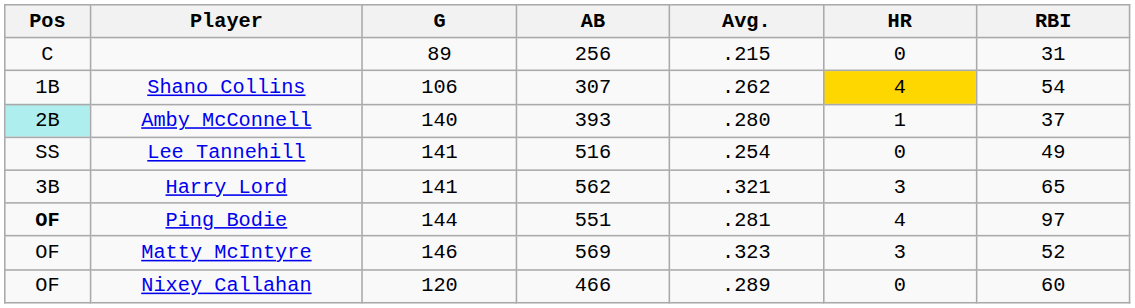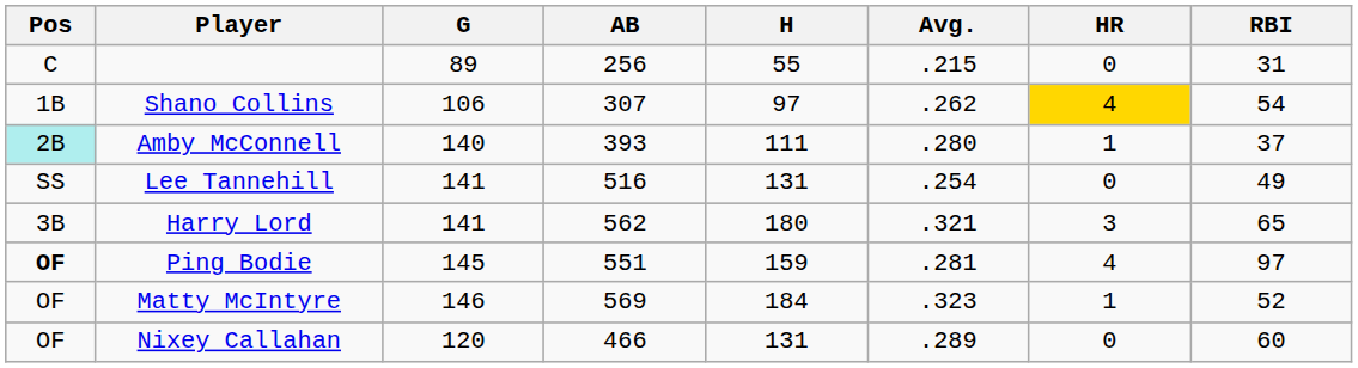 <table class="wikitable sortable">
 <tr>
 <th bgcolor="#DDDDFF" width="5%">Pos</th>
 <th bgcolor="#DDDDFF" width="16%">Player</th>
 <th bgcolor="#DDDDFF" width="9%">G</th>
 <th bgcolor="#DDDDFF" width="9%">AB</th>
+<th bgcolor="#DDDDFF" width="9%">H</th>
 <th bgcolor="#DDDDFF" width="9%">Avg.</th>
 <th bgcolor="#DDDDFF" width="9%">HR</th>
 <th bgcolor="#DDDDFF" width="9%">RBI</th>
 </tr>
 <tr align="center">
 <td>C</td>
 <td></td>
 <td>89</td>
 <td>256</td>
+<td>55</td>
 <td>.215</td>
 <td>0</td>
 <td>31</td>
 </tr>
 <tr align="center">
 <td>1B</td>
 <td><a href='#'>Shano Collins</a></td>
 <td>106</td>
 <td>307</td>
+<td>97</td>
 <td>.262</td>
 <td style="background: gold;">4</td>
 <td>54</td>
 </tr>
 <tr align="center">
 <td style="background: paleturquoise;">2B</td>
 <td><a href='#'>Amby McConnell</a></td>
 <td>140</td>
 <td>393</td>
+<td>111</td>
 <td>.280</td>
 <td>1</td>
 <td>37</td>
 </tr>
 <tr align="center">
 <td>SS</td>
 <td><a href='#'>Lee Tannehill</a></td>
 <td>141</td>
 <td>516</td>
+<td>131</td>
 <td>.254</td>
 <td>0</td>
 <td>49</td>
 </tr>
 <tr align="center">
 <td>3B</td>
 <td><a href='#'>Harry Lord</a></td>
 <td>141</td>
 <td>562</td>
+<td>180</td>
 <td>.321</td>
 <td>3</td>
 <td>65</td>
 </tr>
 <tr align="center">
 <td><strong>OF</strong></td>
 <td><a href='#'>Ping Bodie</a></td>
-<td>144</td>
+<td>145</td>
 <td>551</td>
+<td>159</td>
 <td>.281</td>
 <td>4</td>
 <td>97</td>
 </tr>
 <tr align="center">
 <td>OF</td>
 <td><a href='#'>Matty McIntyre</a></td>
 <td>146</td>
 <td>569</td>
+<td>184</td>
 <td>.323</td>
-<td>3</td>
+<td>1</td>
 <td>52</td>
 </tr>
 <tr align="center">
 <td>OF</td>
 <td><a href='#'>Nixey Callahan</a></td>
 <td>120</td>
 <td>466</td>
+<td>131</td>
 <td>.289</td>
 <td>0</td>
 <td>60</td>
 </tr>
 </table>
